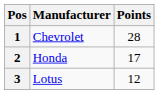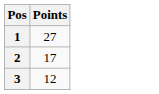 <table class="wikitable" style="font-size: 95%;">
 <tr>
 <th>Pos</th>
-<th>Manufacturer</th>
 <th>Points</th>
 </tr>
 <tr>
 <th>1</th>
-<td> <a href='#'>Chevrolet</a></td>
-<td style="text-align:center;">28</td>
+<td style="text-align:center;">27</td>
 </tr>
 <tr>
 <th>2</th>
-<td> <a href='#'>Honda</a></td>
 <td style="text-align:center;">17</td>
 </tr>
 <tr>
 <th>3</th>
-<td> <a href='#'>Lotus</a></td>
 <td style="text-align:center;">12</td>
 </tr>
 </table>
